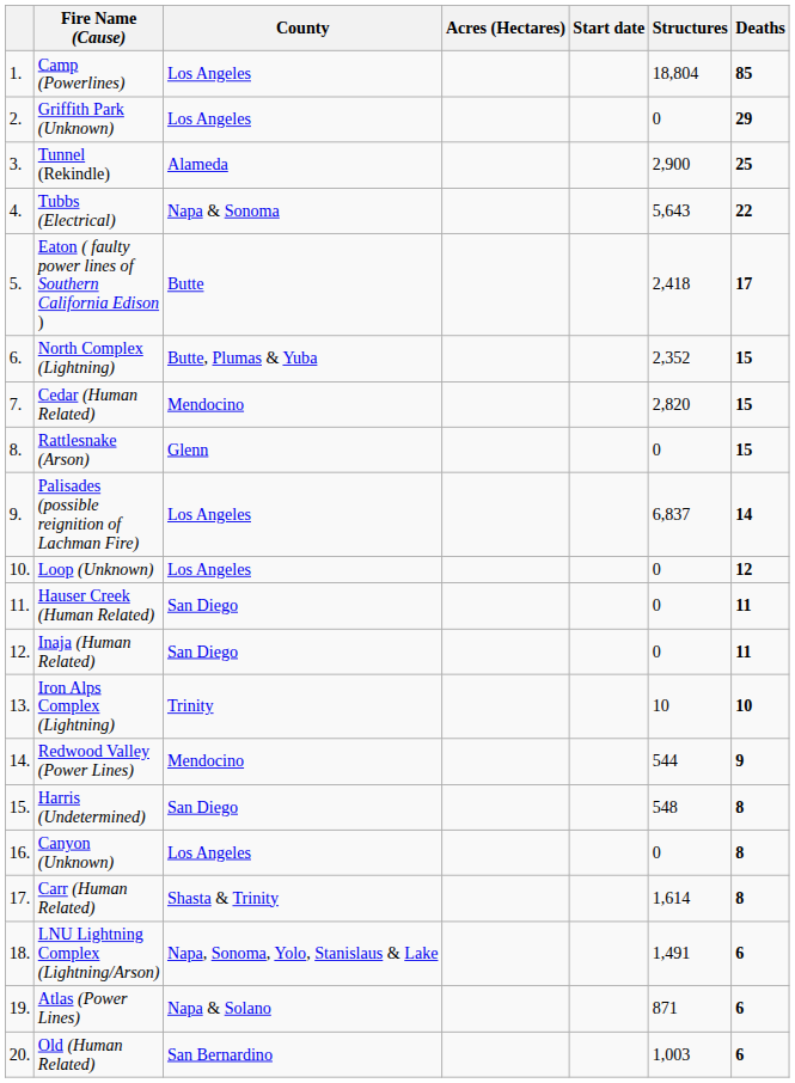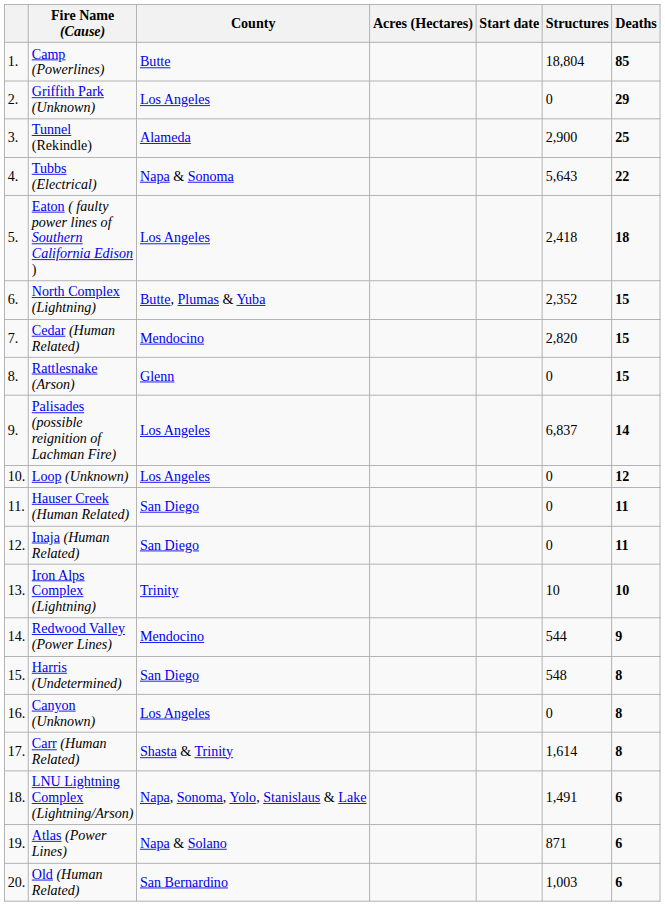 <table class="wikitable sortable col1center col7right col8right">
 <tr>
 <th></th>
 <th width="100">Fire Name <em>(Cause)</em></th>
 <th>County</th>
 <th>Acres (Hectares)</th>
 <th>Start date</th>
 <th data-sort-type=number>Structures</th>
 <th data-sort-type=number>Deaths</th>
 </tr>
 <tr>
 <td>1.</td>
 <td><a href='#'>Camp</a> <em>(Powerlines)</em></td>
-<td><a href='#'>Los Angeles</a></td>
+<td><a href='#'>Butte</a></td>
 <td></td>
 <td></td>
 <td>18,804</td>
 <td><strong>85</strong></td>
 </tr>
 <tr>
 <td>2.</td>
 <td><a href='#'>Griffith Park</a> <em>(Unknown)</em></td>
 <td><a href='#'>Los Angeles</a></td>
 <td></td>
 <td></td>
 <td>0</td>
 <td><strong>29</strong></td>
 </tr>
 <tr>
 <td>3.</td>
 <td><a href='#'>Tunnel</a> (Rekindle)</td>
 <td><a href='#'>Alameda</a></td>
 <td></td>
 <td></td>
 <td>2,900</td>
 <td><strong>25</strong></td>
 </tr>
 <tr>
 <td>4.</td>
 <td><a href='#'>Tubbs</a> <em>(Electrical)</em></td>
 <td><a href='#'>Napa</a> & <a href='#'>Sonoma</a></td>
 <td></td>
 <td></td>
 <td>5,643</td>
 <td><strong>22</strong></td>
 </tr>
 <tr>
 <td>5.</td>
 <td><a href='#'>Eaton</a> <em>( faulty power lines of <a href='#'>Southern California Edison</a></em><br>)</td>
-<td><a href='#'>Butte</a></td>
+<td><a href='#'>Los Angeles</a></td>
 <td></td>
 <td></td>
 <td>2,418</td>
-<td><strong>17</strong></td>
+<td><strong>18</strong></td>
 </tr>
 <tr>
 <td>6.</td>
 <td><a href='#'>North Complex</a> <em>(Lightning)</em></td>
 <td><a href='#'>Butte</a>, <a href='#'>Plumas</a> & <a href='#'>Yuba</a></td>
 <td></td>
 <td></td>
 <td>2,352</td>
 <td><strong>15</strong></td>
 </tr>
 <tr>
 <td>7.</td>
 <td><a href='#'>Cedar</a> <em>(Human Related)</em></td>
 <td><a href='#'>Mendocino</a></td>
 <td></td>
 <td></td>
 <td>2,820</td>
 <td><strong>15</strong></td>
 </tr>
 <tr>
 <td>8.</td>
 <td><a href='#'>Rattlesnake</a> <em>(Arson)</em></td>
 <td><a href='#'>Glenn</a></td>
 <td></td>
 <td></td>
 <td>0</td>
 <td><strong>15</strong></td>
 </tr>
 <tr>
 <td>9.</td>
 <td><a href='#'>Palisades</a> <em>(possible reignition of Lachman Fire)</em></td>
 <td><a href='#'>Los Angeles</a></td>
 <td></td>
 <td></td>
 <td>6,837</td>
 <td><strong>14</strong></td>
 </tr>
 <tr>
 <td>10.</td>
 <td><a href='#'>Loop</a> <em>(Unknown)</em></td>
 <td><a href='#'>Los Angeles</a></td>
 <td></td>
 <td></td>
 <td>0</td>
 <td><strong>12</strong></td>
 </tr>
 <tr>
 <td>11.</td>
 <td><a href='#'>Hauser Creek</a> <em>(Human Related)</em></td>
 <td><a href='#'>San Diego</a></td>
 <td></td>
 <td></td>
 <td>0</td>
 <td><strong>11</strong></td>
 </tr>
 <tr>
 <td>12.</td>
 <td><a href='#'>Inaja</a> <em>(Human Related)</em></td>
 <td><a href='#'>San Diego</a></td>
 <td></td>
 <td></td>
 <td>0</td>
 <td><strong>11</strong></td>
 </tr>
 <tr>
 <td>13.</td>
 <td><a href='#'>Iron Alps Complex</a> <em>(Lightning)</em></td>
 <td><a href='#'>Trinity</a></td>
 <td></td>
 <td></td>
 <td>10</td>
 <td><strong>10</strong></td>
 </tr>
 <tr>
 <td>14.</td>
 <td><a href='#'>Redwood Valley</a> <em>(Power Lines)</em></td>
 <td><a href='#'>Mendocino</a></td>
 <td></td>
 <td></td>
 <td>544</td>
 <td><strong>9</strong></td>
 </tr>
 <tr>
 <td>15.</td>
 <td><a href='#'>Harris</a> <em>(Undetermined)</em></td>
 <td><a href='#'>San Diego</a></td>
 <td></td>
 <td></td>
 <td>548</td>
 <td><strong>8</strong></td>
 </tr>
 <tr>
 <td>16.</td>
 <td><a href='#'>Canyon</a> <em>(Unknown)</em></td>
 <td><a href='#'>Los Angeles</a></td>
 <td></td>
 <td></td>
 <td>0</td>
 <td><strong>8</strong></td>
 </tr>
 <tr>
 <td>17.</td>
 <td><a href='#'>Carr</a> <em>(Human Related)</em></td>
 <td><a href='#'>Shasta</a> & <a href='#'>Trinity</a></td>
 <td></td>
 <td></td>
 <td>1,614</td>
 <td><strong>8</strong></td>
 </tr>
 <tr>
 <td>18.</td>
 <td><a href='#'>LNU Lightning Complex</a> <em>(Lightning/Arson)</em></td>
 <td><a href='#'>Napa</a>, <a href='#'>Sonoma</a>, <a href='#'>Yolo</a>, <a href='#'>Stanislaus</a> & <a href='#'>Lake</a></td>
 <td></td>
 <td></td>
 <td>1,491</td>
 <td><strong>6</strong></td>
 </tr>
 <tr>
 <td>19.</td>
 <td><a href='#'>Atlas</a> <em>(Power Lines)</em></td>
 <td><a href='#'>Napa</a> & <a href='#'>Solano</a></td>
 <td></td>
 <td></td>
 <td>871</td>
 <td><strong>6</strong></td>
 </tr>
 <tr>
 <td>20.</td>
 <td><a href='#'>Old</a> <em>(Human Related)</em></td>
 <td><a href='#'>San Bernardino</a></td>
 <td></td>
 <td></td>
 <td>1,003</td>
 <td><strong>6</strong></td>
 </tr>
 </table>
